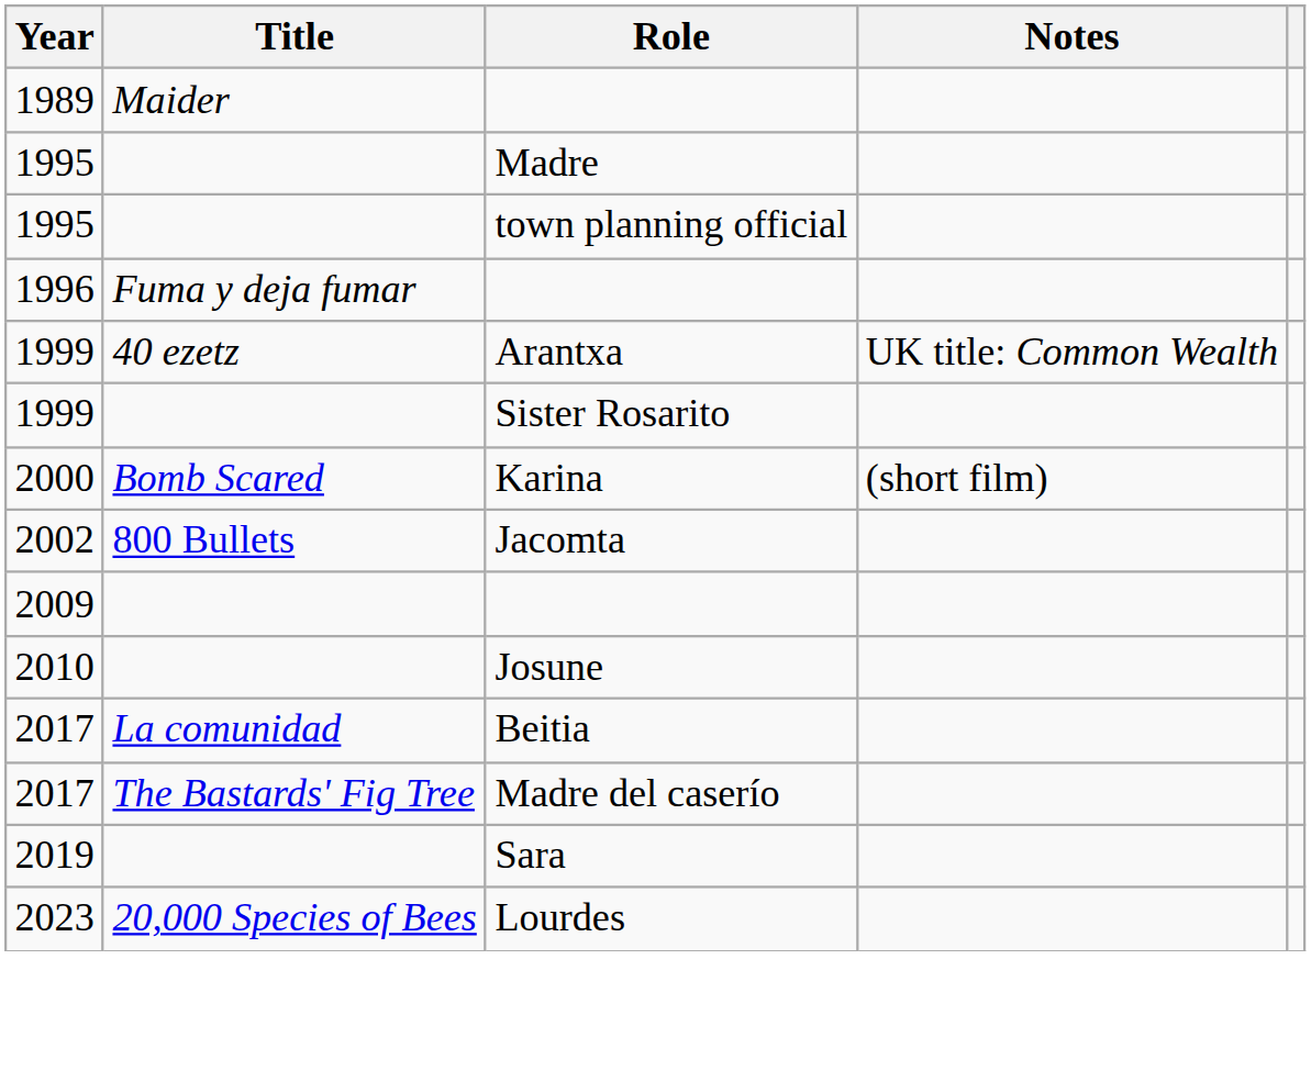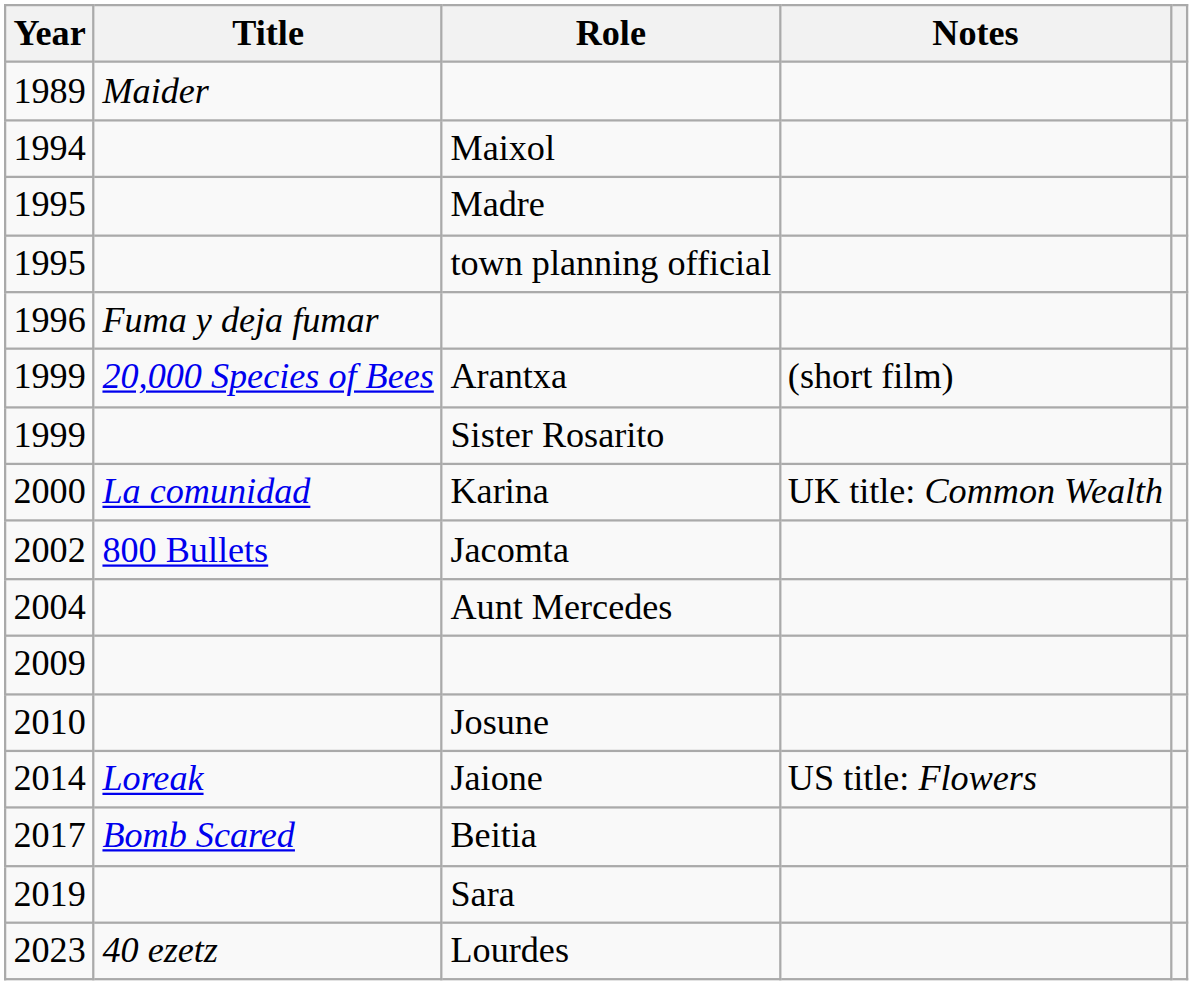 <table class="wikitable plainrowheaders sortable">
 <tr>
 <th scope="col">Year</th>
 <th scope="col">Title</th>
 <th scope="col">Role</th>
 <th scope="col" class="unsortable">Notes</th>
 <th scope="col" class="unsortable"></th>
 </tr>
 <tr>
 <td>1989</td>
 <td><em>Maider</em></td>
 <td></td>
+<td></td>
+<td></td>
+</tr>
+<tr>
+<td>1994</td>
+<td></td>
+<td>Maixol</td>
 <td></td>
 <td></td>
 </tr>
 <tr>
 <td>1995</td>
 <td></td>
 <td>Madre</td>
 <td></td>
 <td></td>
 </tr>
 <tr>
 <td>1995</td>
 <td></td>
 <td>town planning official</td>
 <td></td>
 <td></td>
 </tr>
 <tr>
 <td>1996</td>
 <td><em>Fuma y deja fumar</em></td>
 <td></td>
 <td></td>
 <td></td>
 </tr>
 <tr>
 <td>1999</td>
-<td><em>40 ezetz</em></td>
+<td><em><a href='#'>20,000 Species of Bees</a></em></td>
 <td>Arantxa</td>
-<td>UK title: <em>Common Wealth</em></td>
+<td>(short film)</td>
 <td></td>
 </tr>
 <tr>
 <td>1999</td>
 <td></td>
 <td>Sister Rosarito</td>
 <td></td>
 <td></td>
 </tr>
 <tr>
 <td>2000</td>
-<td><em><a href='#'>Bomb Scared</a></em></td>
+<td><a href='#'><em>La comunidad</em></a></td>
 <td>Karina</td>
-<td>(short film)</td>
+<td>UK title: <em>Common Wealth</em></td>
 <td></td>
 </tr>
 <tr>
 <td>2002</td>
 <td><a href='#'>800 Bullets</a></td>
 <td>Jacomta</td>
+<td></td>
+<td></td>
+</tr>
+<tr>
+<td>2004</td>
+<td></td>
+<td>Aunt Mercedes</td>
 <td></td>
 <td></td>
 </tr>
 <tr>
 <td>2009</td>
 <td></td>
 <td></td>
 <td></td>
 <td></td>
 </tr>
 <tr>
 <td>2010</td>
 <td></td>
 <td>Josune</td>
 <td></td>
 <td></td>
 </tr>
 <tr>
-<td>2017</td>
-<td><a href='#'><em>La comunidad</em></a></td>
-<td>Beitia</td>
-<td></td>
+<td>2014</td>
+<td><em><a href='#'>Loreak</a></em></td>
+<td>Jaione</td>
+<td>US title: <em>Flowers</em></td>
 <td></td>
 </tr>
 <tr>
 <td>2017</td>
-<td><em><a href='#'>The Bastards' Fig Tree</a></em></td>
-<td>Madre del caserío</td>
+<td><em><a href='#'>Bomb Scared</a></em></td>
+<td>Beitia</td>
 <td></td>
 <td></td>
 </tr>
 <tr>
 <td>2019</td>
 <td></td>
 <td>Sara</td>
 <td></td>
 <td></td>
 </tr>
 <tr>
 <td>2023</td>
-<td><em><a href='#'>20,000 Species of Bees</a></em></td>
+<td><em>40 ezetz</em></td>
 <td>Lourdes</td>
 <td></td>
 <td></td>
 </tr>
 </table>
